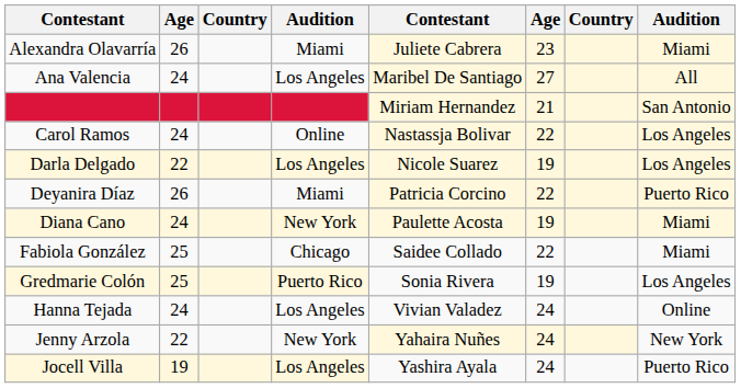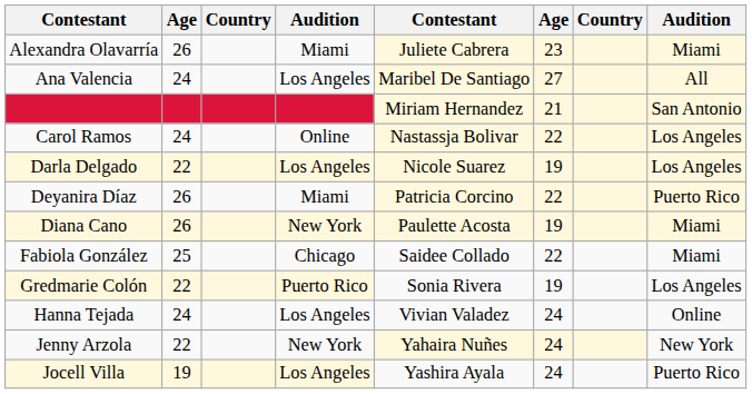 <table class="wikitable" style="text-align:center; font-size:92%">
 <tr>
 <th>Contestant</th>
 <th>Age</th>
 <th>Country</th>
 <th>Audition</th>
 <th>Contestant</th>
 <th>Age</th>
 <th>Country</th>
 <th>Audition</th>
 </tr>
 <tr>
 <td>Alexandra Olavarría</td>
 <td>26</td>
 <td></td>
 <td>Miami</td>
 <td style="background:cornsilk;">Juliete Cabrera</td>
 <td style="background:cornsilk;">23</td>
 <td style="background:cornsilk;"></td>
 <td style="background:cornsilk;">Miami</td>
 </tr>
 <tr>
 <td>Ana Valencia</td>
 <td>24</td>
 <td></td>
 <td>Los Angeles</td>
 <td style="background:cornsilk;">Maribel De Santiago</td>
 <td style="background:cornsilk;">27</td>
 <td style="background:cornsilk;"></td>
 <td style="background:cornsilk;">All</td>
 </tr>
 <tr>
 <td style="background:crimson;"></td>
 <td style="background:crimson;"></td>
 <td style="background:crimson;"></td>
 <td style="background:crimson;"></td>
 <td style="background:cornsilk;">Miriam Hernandez</td>
 <td style="background:cornsilk;">21</td>
 <td style="background:cornsilk;"></td>
 <td style="background:cornsilk;">San Antonio</td>
 </tr>
 <tr>
 <td>Carol Ramos</td>
 <td>24</td>
 <td></td>
 <td>Online</td>
 <td style="background:cornsilk;">Nastassja Bolivar</td>
 <td style="background:cornsilk;">22</td>
 <td style="background:cornsilk;"></td>
 <td style="background:cornsilk;">Los Angeles</td>
 </tr>
 <tr style="background:cornsilk;"|>
 <td>Darla Delgado</td>
 <td>22</td>
 <td></td>
 <td>Los Angeles</td>
 <td>Nicole Suarez</td>
 <td>19</td>
 <td></td>
 <td>Los Angeles</td>
 </tr>
 <tr>
 <td>Deyanira Díaz</td>
 <td>26</td>
 <td></td>
 <td>Miami</td>
 <td style="background:cornsilk;">Patricia Corcino</td>
 <td style="background:cornsilk;">22</td>
 <td style="background:cornsilk;"></td>
 <td style="background:cornsilk;">Puerto Rico</td>
 </tr>
 <tr style="background:cornsilk;"|>
 <td>Diana Cano</td>
-<td>24</td>
+<td>26</td>
 <td></td>
 <td>New York</td>
 <td>Paulette Acosta</td>
 <td>19</td>
 <td></td>
 <td>Miami</td>
 </tr>
 <tr>
 <td>Fabiola González</td>
 <td>25</td>
 <td></td>
 <td>Chicago</td>
 <td>Saidee Collado</td>
 <td>22</td>
 <td> </td>
 <td>Miami</td>
 </tr>
 <tr>
 <td style="background:cornsilk;">Gredmarie Colón</td>
-<td style="background:cornsilk;">25</td>
+<td style="background:cornsilk;">22</td>
 <td style="background:cornsilk;"></td>
 <td style="background:cornsilk;">Puerto Rico</td>
 <td>Sonia Rivera</td>
 <td>19</td>
 <td></td>
 <td>Los Angeles</td>
 </tr>
 <tr>
 <td>Hanna Tejada</td>
 <td>24</td>
 <td></td>
 <td>Los Angeles</td>
 <td>Vivian Valadez</td>
 <td>24</td>
 <td></td>
 <td>Online</td>
 </tr>
 <tr>
 <td>Jenny Arzola</td>
 <td>22</td>
 <td></td>
 <td>New York</td>
 <td style="background:cornsilk;">Yahaira Nuñes</td>
 <td style="background:cornsilk;">24</td>
 <td style="background:cornsilk;"></td>
 <td>New York</td>
 </tr>
 <tr>
 <td style="background:cornsilk;">Jocell Villa</td>
 <td style="background:cornsilk;">19</td>
 <td style="background:cornsilk;"></td>
 <td style="background:cornsilk;">Los Angeles</td>
 <td>Yashira Ayala</td>
 <td>24</td>
 <td></td>
 <td>Puerto Rico</td>
 </tr>
 </table>
